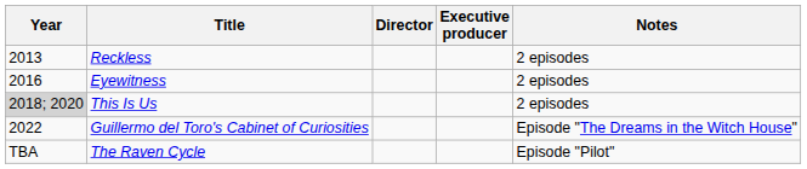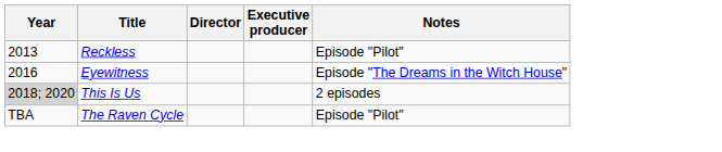 <table class = "wikitable">
 <tr>
 <th>Year</th>
 <th>Title</th>
 <th>Director</th>
 <th>Executive<br>producer</th>
 <th>Notes</th>
 </tr>
 <tr>
 <td>2013</td>
 <td><em><a href='#'>Reckless</a></em></td>
 <td></td>
 <td></td>
-<td>2 episodes</td>
+<td>Episode "Pilot"</td>
 </tr>
 <tr>
 <td>2016</td>
 <td><em><a href='#'>Eyewitness</a></em></td>
 <td></td>
 <td></td>
-<td>2 episodes</td>
+<td>Episode "<a href='#'>The Dreams in the Witch House</a>"</td>
 </tr>
 <tr>
 <td style="background: lightgrey;">2018; 2020</td>
 <td><em><a href='#'>This Is Us</a></em></td>
 <td></td>
 <td></td>
 <td>2 episodes</td>
 </tr>
 <tr>
-<td>2022</td>
-<td><em><a href='#'>Guillermo del Toro's Cabinet of Curiosities</a></em></td>
-<td></td>
-<td></td>
-<td>Episode "<a href='#'>The Dreams in the Witch House</a>"</td>
-</tr>
-<tr>
 <td>TBA</td>
 <td><em><a href='#'>The Raven Cycle</a></em></td>
 <td></td>
 <td></td>
 <td>Episode "Pilot"</td>
 </tr>
 </table>
